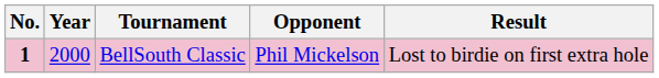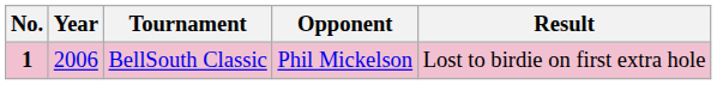 <table class="wikitable" style="font-size:95%;">
 <tr>
 <th>No.</th>
 <th>Year</th>
 <th>Tournament</th>
 <th>Opponent</th>
 <th>Result</th>
 </tr>
 <tr style="background:#F2C1D1;">
 <td align=center><strong>1</strong></td>
-<td><a href='#'>2000</a></td>
+<td><a href='#'>2006</a></td>
 <td><a href='#'>BellSouth Classic</a></td>
 <td> <a href='#'>Phil Mickelson</a></td>
 <td>Lost to birdie on first extra hole</td>
 </tr>
 </table>
